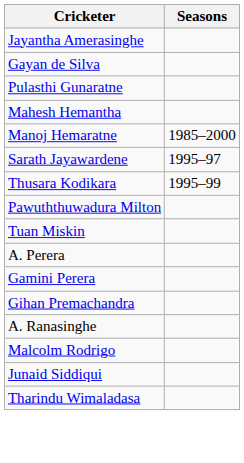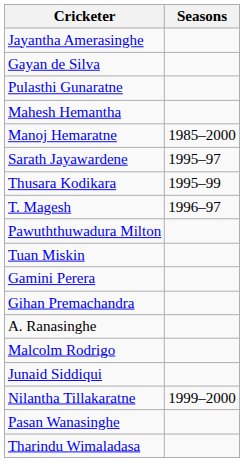 <table class=wikitable>
 <tr>
 <th>Cricketer</th>
 <th>Seasons</th>
 </tr>
 <tr>
 <td><a href='#'>Jayantha Amerasinghe</a></td>
 <td></td>
 </tr>
 <tr>
 <td><a href='#'>Gayan de Silva</a></td>
 <td></td>
 </tr>
 <tr>
 <td><a href='#'>Pulasthi Gunaratne</a></td>
 <td></td>
 </tr>
 <tr>
 <td><a href='#'>Mahesh Hemantha</a></td>
 <td></td>
 </tr>
 <tr>
 <td><a href='#'>Manoj Hemaratne</a></td>
 <td>1985–2000</td>
 </tr>
 <tr>
 <td><a href='#'>Sarath Jayawardene</a></td>
 <td>1995–97</td>
 </tr>
 <tr>
 <td><a href='#'>Thusara Kodikara</a></td>
 <td>1995–99</td>
 </tr>
 <tr>
+<td><a href='#'>T. Magesh</a></td>
+<td>1996–97</td>
+</tr>
+<tr>
 <td><a href='#'>Pawuththuwadura Milton</a></td>
 <td></td>
 </tr>
 <tr>
 <td><a href='#'>Tuan Miskin</a></td>
-<td></td>
-</tr>
-<tr>
-<td>A. Perera</td>
 <td></td>
 </tr>
 <tr>
 <td><a href='#'>Gamini Perera</a></td>
 <td></td>
 </tr>
 <tr>
 <td><a href='#'>Gihan Premachandra</a></td>
 <td></td>
 </tr>
 <tr>
 <td>A. Ranasinghe</td>
 <td></td>
 </tr>
 <tr>
 <td><a href='#'>Malcolm Rodrigo</a></td>
 <td></td>
 </tr>
 <tr>
 <td><a href='#'>Junaid Siddiqui</a></td>
 <td></td>
 </tr>
 <tr>
+<td><a href='#'>Nilantha Tillakaratne</a></td>
+<td>1999–2000</td>
+</tr>
+<tr>
+<td><a href='#'>Pasan Wanasinghe</a></td>
+<td></td>
+</tr>
+<tr>
 <td><a href='#'>Tharindu Wimaladasa</a></td>
 <td></td>
 </tr>
 </table>
